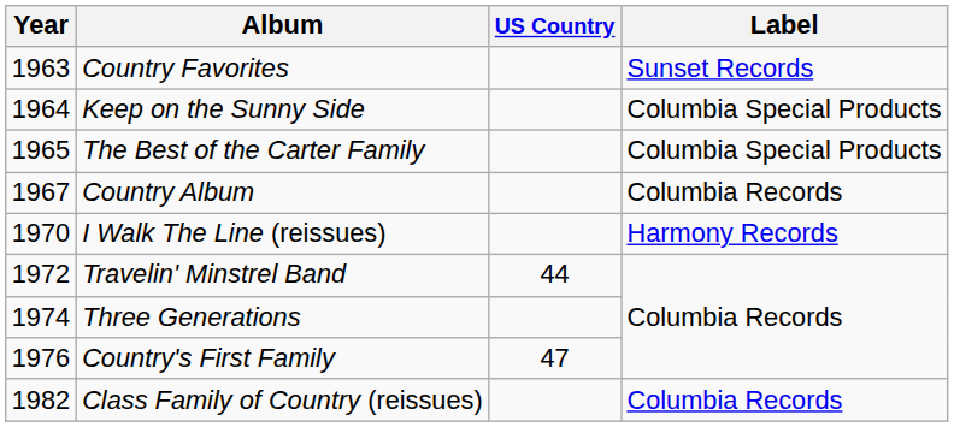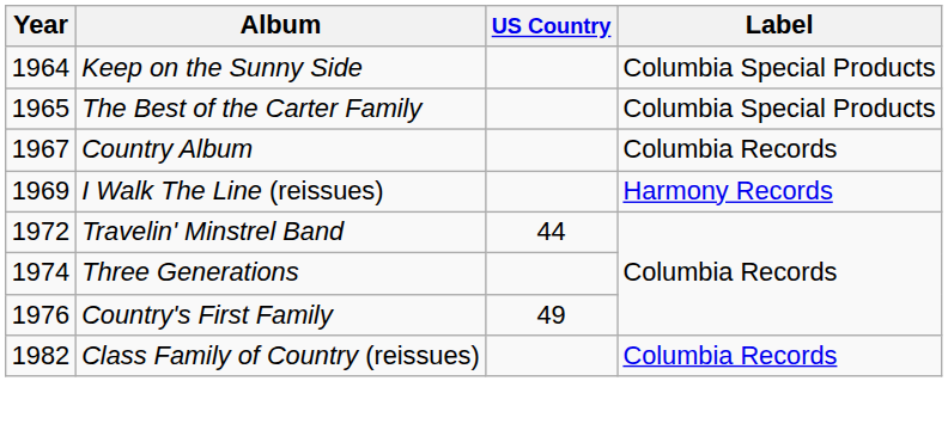 <table class="wikitable">
 <tr>
 <th>Year</th>
 <th>Album</th>
 <th><small><a href='#'>US Country</a></small></th>
 <th>Label</th>
-</tr>
-<tr>
-<td>1963</td>
-<td><em>Country Favorites</em></td>
-<td align="center"></td>
-<td><a href='#'>Sunset Records</a></td>
 </tr>
 <tr>
 <td>1964</td>
 <td><em>Keep on the Sunny Side</em></td>
 <td align="center"></td>
 <td>Columbia Special Products</td>
 </tr>
 <tr>
 <td>1965</td>
 <td><em>The Best of the Carter Family</em></td>
 <td></td>
 <td>Columbia Special Products</td>
 </tr>
 <tr>
 <td>1967</td>
 <td><em>Country Album</em></td>
 <td align="center"></td>
 <td>Columbia Records</td>
 </tr>
 <tr>
-<td>1970</td>
+<td>1969</td>
 <td><em>I Walk The Line</em> (reissues)</td>
 <td align="center"></td>
 <td><a href='#'>Harmony Records</a></td>
 </tr>
 <tr>
 <td>1972</td>
 <td><em>Travelin' Minstrel Band</em></td>
 <td align="center">44</td>
 <td rowspan="3">Columbia Records</td>
 </tr>
 <tr>
 <td>1974</td>
 <td><em>Three Generations</em></td>
 <td align="center"></td>
 </tr>
 <tr>
 <td>1976</td>
 <td><em>Country's First Family</em></td>
-<td align="center">47</td>
+<td align="center">49</td>
 </tr>
 <tr>
 <td>1982</td>
 <td><em>Class Family of Country</em> (reissues)</td>
 <td></td>
 <td><a href='#'>Columbia Records</a></td>
 </tr>
 </table>
